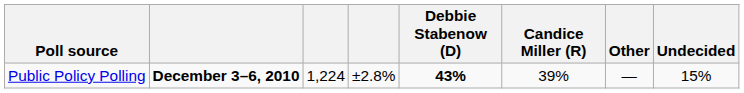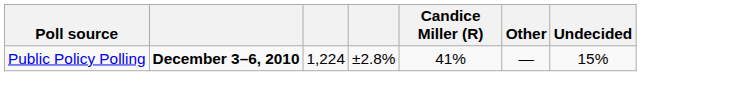 <table class="wikitable" style="text-align:center">
 <tr valign= bottom>
 <th>Poll source</th>
 <th></th>
 <th></th>
 <th></th>
-<th style="width:100px;">Debbie<br>Stabenow (D)</th>
 <th style="width:100px;">Candice<br>Miller (R)</th>
 <th>Other</th>
 <th>Undecided</th>
 </tr>
 <tr>
 <td align=left><a href='#'>Public Policy Polling</a></td>
 <td><strong>December 3–6, 2010</strong></td>
 <td>1,224</td>
 <td>±2.8%</td>
-<td><strong>43%</strong></td>
-<td>39%</td>
+<td>41%</td>
 <td>—</td>
 <td>15%</td>
 </tr>
 </table>
